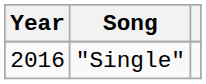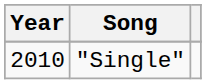 <table class="wikitable">
 <tr>
 <th>Year</th>
 <th>Song</th>
 <th style="text-align: center;" class="unsortable"></th>
 </tr>
 <tr>
 </tr>
 <tr>
-<td>2016</td>
+<td>2010</td>
 <td>"Single"</td>
 <td style="text-align: center;"></td>
 </tr>
 </table>
